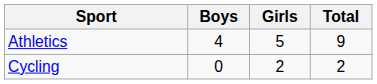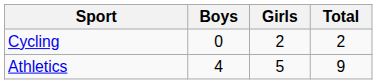 <table class="wikitable sortable" style="text-align:center;">
 <tr>
 <th width=180>Sport</th>
 <th width=55>Boys</th>
 <th width=55>Girls</th>
 <th width=55>Total</th>
 </tr>
 <tr>
+<td align=left><a href='#'>Cycling</a></td>
+<td>0</td>
+<td>2</td>
+<td>2</td>
+</tr>
+<tr>
 <td align=left><a href='#'>Athletics</a></td>
 <td>4</td>
 <td>5</td>
 <td>9</td>
 </tr>
-<tr>
-<td align=left><a href='#'>Cycling</a></td>
-<td>0</td>
-<td>2</td>
-<td>2</td>
-</tr>
 </table>
